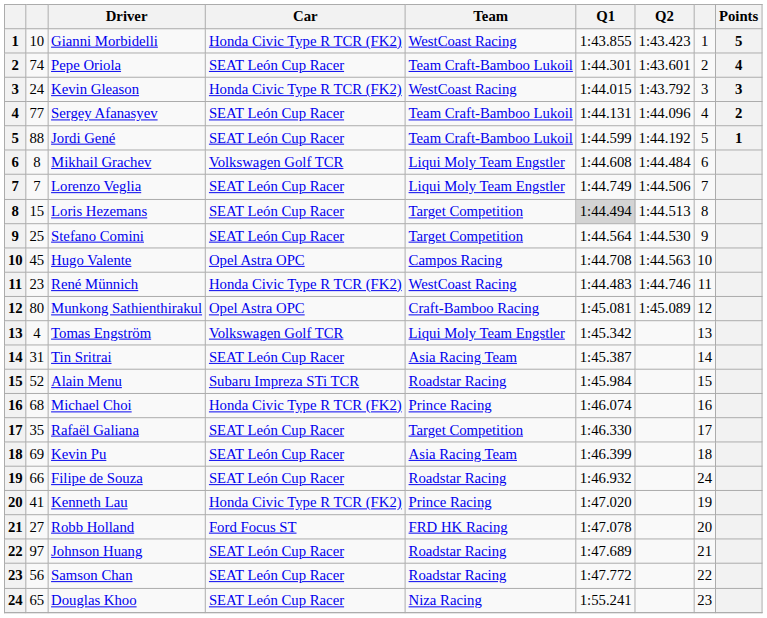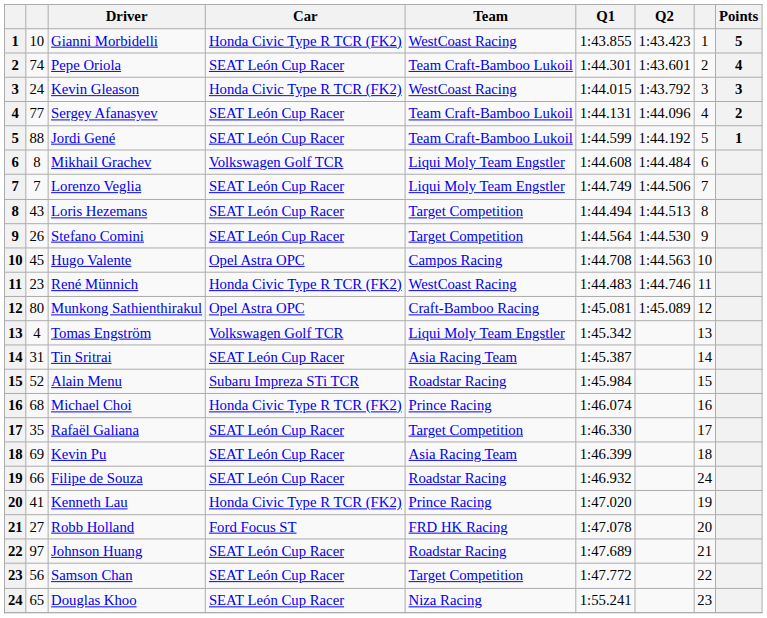 <table class="wikitable sortable" style="font-size:95%">
 <tr>
 <th></th>
 <th></th>
 <th>Driver</th>
 <th>Car</th>
 <th>Team</th>
 <th>Q1</th>
 <th>Q2</th>
 <th></th>
 <th>Points</th>
 </tr>
 <tr>
 <th>1</th>
 <td align=center>10</td>
 <td> <a href='#'>Gianni Morbidelli</a></td>
 <td><a href='#'>Honda Civic Type R TCR (FK2)</a></td>
 <td> <a href='#'>WestCoast Racing</a></td>
 <td>1:43.855</td>
 <td>1:43.423</td>
 <td align=center>1</td>
 <th>5</th>
 </tr>
 <tr>
 <th>2</th>
 <td align=center>74</td>
 <td> <a href='#'>Pepe Oriola</a></td>
 <td><a href='#'>SEAT León Cup Racer</a></td>
 <td> <a href='#'>Team Craft-Bamboo Lukoil</a></td>
 <td>1:44.301</td>
 <td>1:43.601</td>
 <td align=center>2</td>
 <th>4</th>
 </tr>
 <tr>
 <th>3</th>
 <td align=center>24</td>
 <td> <a href='#'>Kevin Gleason</a></td>
 <td><a href='#'>Honda Civic Type R TCR (FK2)</a></td>
 <td> <a href='#'>WestCoast Racing</a></td>
 <td>1:44.015</td>
 <td>1:43.792</td>
 <td align=center>3</td>
 <th>3</th>
 </tr>
 <tr>
 <th>4</th>
 <td align=center>77</td>
 <td> <a href='#'>Sergey Afanasyev</a></td>
 <td><a href='#'>SEAT León Cup Racer</a></td>
 <td> <a href='#'>Team Craft-Bamboo Lukoil</a></td>
 <td>1:44.131</td>
 <td>1:44.096</td>
 <td align=center>4</td>
 <th>2</th>
 </tr>
 <tr>
 <th>5</th>
 <td align=center>88</td>
 <td> <a href='#'>Jordi Gené</a></td>
 <td><a href='#'>SEAT León Cup Racer</a></td>
 <td> <a href='#'>Team Craft-Bamboo Lukoil</a></td>
 <td>1:44.599</td>
 <td>1:44.192</td>
 <td align=center>5</td>
 <th>1</th>
 </tr>
 <tr>
 <th>6</th>
 <td align=center>8</td>
 <td> <a href='#'>Mikhail Grachev</a></td>
 <td><a href='#'>Volkswagen Golf TCR</a></td>
 <td> <a href='#'>Liqui Moly Team Engstler</a></td>
 <td>1:44.608</td>
 <td>1:44.484</td>
 <td align=center>6</td>
 <th></th>
 </tr>
 <tr>
 <th>7</th>
 <td align=center>7</td>
 <td> <a href='#'>Lorenzo Veglia</a></td>
 <td><a href='#'>SEAT León Cup Racer</a></td>
 <td> <a href='#'>Liqui Moly Team Engstler</a></td>
 <td>1:44.749</td>
 <td>1:44.506</td>
 <td align=center>7</td>
 <th></th>
 </tr>
 <tr>
 <th>8</th>
-<td align=center>15</td>
+<td align=center>43</td>
 <td> <a href='#'>Loris Hezemans</a></td>
 <td><a href='#'>SEAT León Cup Racer</a></td>
 <td> <a href='#'>Target Competition</a></td>
-<td style="background: lightgrey;">1:44.494</td>
+<td>1:44.494</td>
 <td>1:44.513</td>
 <td align=center>8</td>
 <th></th>
 </tr>
 <tr>
 <th>9</th>
-<td align=center>25</td>
+<td align=center>26</td>
 <td> <a href='#'>Stefano Comini</a></td>
 <td><a href='#'>SEAT León Cup Racer</a></td>
 <td> <a href='#'>Target Competition</a></td>
 <td>1:44.564</td>
 <td>1:44.530</td>
 <td align=center>9</td>
 <th></th>
 </tr>
 <tr>
 <th>10</th>
 <td align=center>45</td>
 <td> <a href='#'>Hugo Valente</a></td>
 <td><a href='#'>Opel Astra OPC</a></td>
 <td> <a href='#'>Campos Racing</a></td>
 <td>1:44.708</td>
 <td>1:44.563</td>
 <td align=center>10</td>
 <th></th>
 </tr>
 <tr>
 <th>11</th>
 <td align=center>23</td>
 <td> <a href='#'>René Münnich</a></td>
 <td><a href='#'>Honda Civic Type R TCR (FK2)</a></td>
 <td> <a href='#'>WestCoast Racing</a></td>
 <td>1:44.483</td>
 <td>1:44.746</td>
 <td align=center>11</td>
 <th></th>
 </tr>
 <tr>
 <th>12</th>
 <td align=center>80</td>
 <td> <a href='#'>Munkong Sathienthirakul</a></td>
 <td><a href='#'>Opel Astra OPC</a></td>
 <td> <a href='#'>Craft-Bamboo Racing</a></td>
 <td>1:45.081</td>
 <td>1:45.089</td>
 <td align=center>12</td>
 <th></th>
 </tr>
 <tr>
 <th>13</th>
 <td align=center>4</td>
 <td> <a href='#'>Tomas Engström</a></td>
 <td><a href='#'>Volkswagen Golf TCR</a></td>
 <td> <a href='#'>Liqui Moly Team Engstler</a></td>
 <td>1:45.342</td>
 <td></td>
 <td align=center>13</td>
 <th></th>
 </tr>
 <tr>
 <th>14</th>
 <td align=center>31</td>
 <td> <a href='#'>Tin Sritrai</a></td>
 <td><a href='#'>SEAT León Cup Racer</a></td>
 <td> <a href='#'>Asia Racing Team</a></td>
 <td>1:45.387</td>
 <td></td>
 <td align=center>14</td>
 <th></th>
 </tr>
 <tr>
 <th>15</th>
 <td align=center>52</td>
 <td> <a href='#'>Alain Menu</a></td>
 <td><a href='#'>Subaru Impreza STi TCR</a></td>
 <td> <a href='#'>Roadstar Racing</a></td>
 <td>1:45.984</td>
 <td></td>
 <td align=center>15</td>
 <th></th>
 </tr>
 <tr>
 <th>16</th>
 <td align=center>68</td>
 <td> <a href='#'>Michael Choi</a></td>
 <td><a href='#'>Honda Civic Type R TCR (FK2)</a></td>
 <td> <a href='#'>Prince Racing</a></td>
 <td>1:46.074</td>
 <td></td>
 <td align=center>16</td>
 <th></th>
 </tr>
 <tr>
 <th>17</th>
 <td align=center>35</td>
 <td> <a href='#'>Rafaël Galiana</a></td>
 <td><a href='#'>SEAT León Cup Racer</a></td>
 <td> <a href='#'>Target Competition</a></td>
 <td>1:46.330</td>
 <td></td>
 <td align=center>17</td>
 <th></th>
 </tr>
 <tr>
 <th>18</th>
 <td align=center>69</td>
 <td> <a href='#'>Kevin Pu</a></td>
 <td><a href='#'>SEAT León Cup Racer</a></td>
 <td> <a href='#'>Asia Racing Team</a></td>
 <td>1:46.399</td>
 <td></td>
 <td align=center>18</td>
 <th></th>
 </tr>
 <tr>
 <th>19</th>
 <td align=center>66</td>
 <td> <a href='#'>Filipe de Souza</a></td>
 <td><a href='#'>SEAT León Cup Racer</a></td>
 <td> <a href='#'>Roadstar Racing</a></td>
 <td>1:46.932</td>
 <td></td>
 <td align=center>24</td>
 <th></th>
 </tr>
 <tr>
 <th>20</th>
 <td align=center>41</td>
 <td> <a href='#'>Kenneth Lau</a></td>
 <td><a href='#'>Honda Civic Type R TCR (FK2)</a></td>
 <td> <a href='#'>Prince Racing</a></td>
 <td>1:47.020</td>
 <td></td>
 <td align=center>19</td>
 <th></th>
 </tr>
 <tr>
 <th>21</th>
 <td align=center>27</td>
 <td> <a href='#'>Robb Holland</a></td>
 <td><a href='#'>Ford Focus ST</a></td>
 <td> <a href='#'>FRD HK Racing</a></td>
 <td>1:47.078</td>
 <td></td>
 <td align=center>20</td>
 <th></th>
 </tr>
 <tr>
 <th>22</th>
 <td align=center>97</td>
 <td> <a href='#'>Johnson Huang</a></td>
 <td><a href='#'>SEAT León Cup Racer</a></td>
 <td> <a href='#'>Roadstar Racing</a></td>
 <td>1:47.689</td>
 <td></td>
 <td align=center>21</td>
 <th></th>
 </tr>
 <tr>
 <th>23</th>
 <td align=center>56</td>
 <td> <a href='#'>Samson Chan</a></td>
 <td><a href='#'>SEAT León Cup Racer</a></td>
-<td> <a href='#'>Roadstar Racing</a></td>
+<td> <a href='#'>Target Competition</a></td>
 <td>1:47.772</td>
 <td></td>
 <td align=center>22</td>
 <th></th>
 </tr>
 <tr>
 <th>24</th>
 <td align=center>65</td>
 <td> <a href='#'>Douglas Khoo</a></td>
 <td><a href='#'>SEAT León Cup Racer</a></td>
 <td> <a href='#'>Niza Racing</a></td>
 <td>1:55.241</td>
 <td></td>
 <td align=center>23</td>
 <th></th>
 </tr>
 <tr>
 </tr>
 </table>
